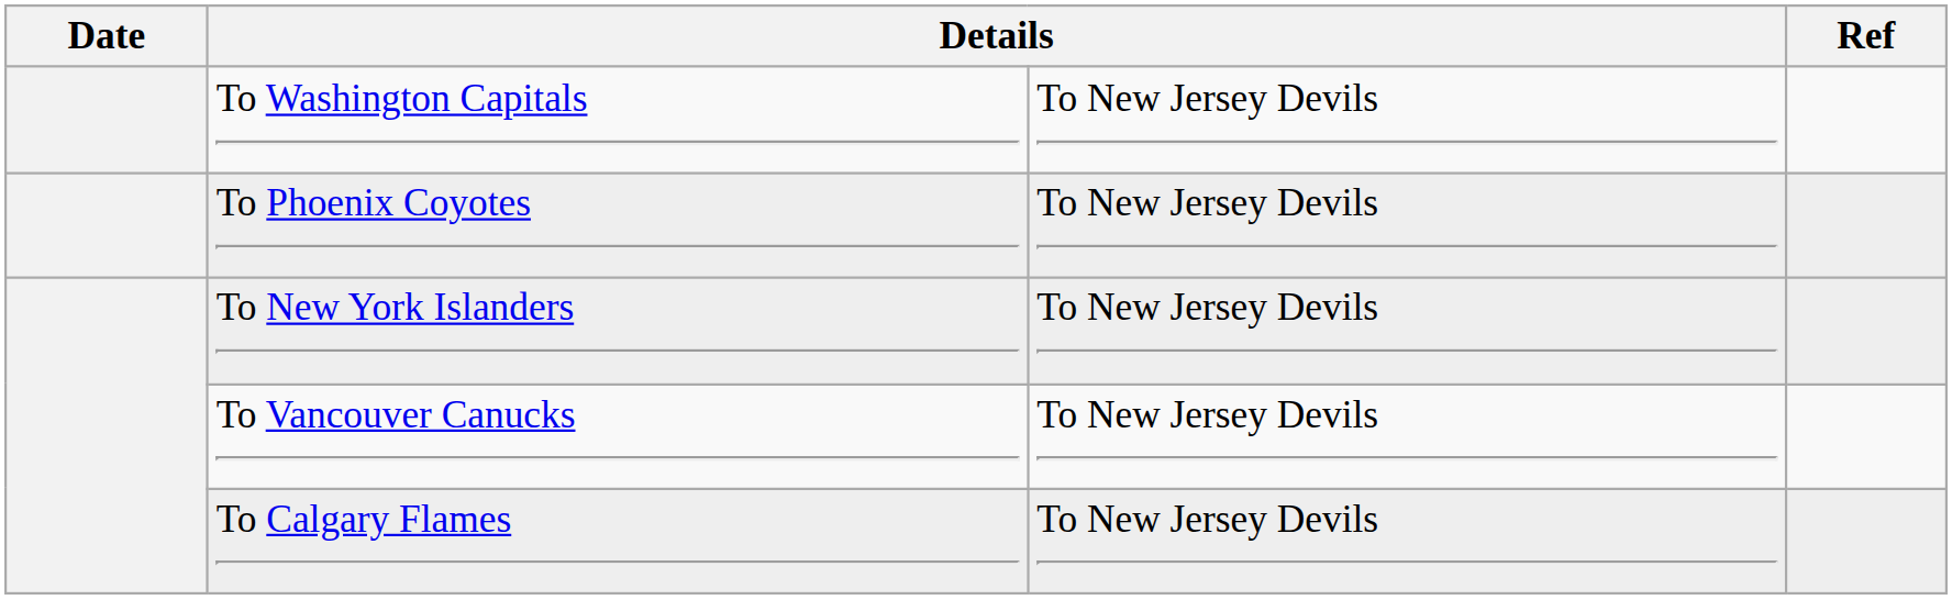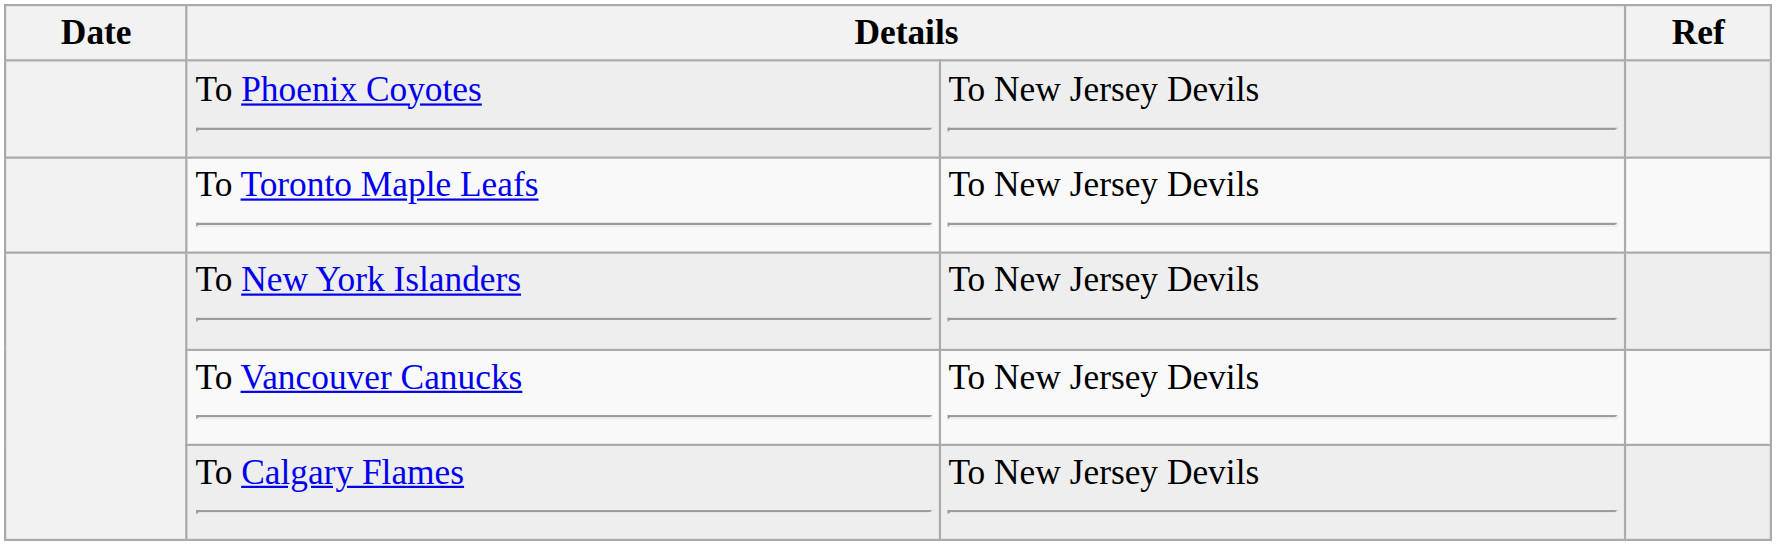 <table class="wikitable plainrowheaders" style="width: 50em;">
 <tr>
 <th scope="col">Date</th>
 <th scope="col" colspan="2">Details</th>
 <th scope="col">Ref</th>
 </tr>
-<tr>
+<tr bgcolor="#eeeeee">
 <th scope="row"></th>
-<td valign="top">To <a href='#'>Washington Capitals</a> <hr></td>
+<td valign="top">To <a href='#'>Phoenix Coyotes</a> <hr></td>
 <td valign="top">To New Jersey Devils <hr></td>
 <td></td>
 </tr>
-<tr bgcolor="#eeeeee">
+<tr>
 <th scope="row"></th>
-<td valign="top">To <a href='#'>Phoenix Coyotes</a> <hr></td>
+<td valign="top">To <a href='#'>Toronto Maple Leafs</a> <hr></td>
 <td valign="top">To New Jersey Devils <hr></td>
 <td></td>
 </tr>
 <tr bgcolor="#eeeeee">
 <th scope="row" rowspan=3></th>
 <td valign="top">To <a href='#'>New York Islanders</a> <hr></td>
 <td valign="top">To New Jersey Devils <hr></td>
 <td></td>
 </tr>
 <tr>
 <td valign="top">To <a href='#'>Vancouver Canucks</a> <hr></td>
 <td valign="top">To New Jersey Devils <hr></td>
 <td></td>
 </tr>
 <tr bgcolor="#eeeeee">
 <td valign="top">To <a href='#'>Calgary Flames</a> <hr></td>
 <td valign="top">To New Jersey Devils <hr></td>
 <td></td>
 </tr>
 </table>
